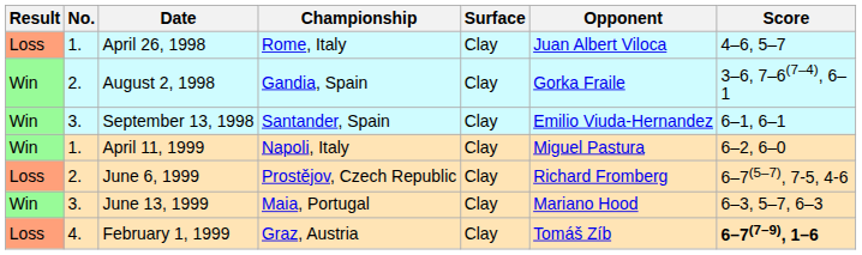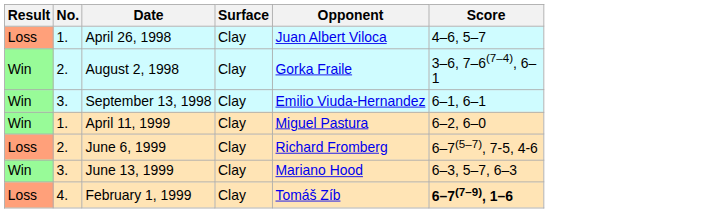 <table class="sortable wikitable">
 <tr>
 <th style="width:40px">Result</th>
 <th>No.</th>
 <th>Date</th>
-<th>Championship</th>
 <th>Surface</th>
 <th>Opponent</th>
 <th style="width:125px" class="unsortable">Score</th>
 </tr>
 <tr bgcolor="CFFCFF">
 <td style="background:#ffa07a;">Loss</td>
 <td>1.</td>
 <td>April 26, 1998</td>
-<td><a href='#'>Rome</a>, Italy</td>
 <td>Clay</td>
 <td> <a href='#'>Juan Albert Viloca</a></td>
 <td>4–6, 5–7</td>
 </tr>
 <tr bgcolor="CFFCFF">
 <td style="background:#98fb98;">Win</td>
 <td>2.</td>
 <td>August 2, 1998</td>
-<td><a href='#'>Gandia</a>, Spain</td>
 <td>Clay</td>
 <td> <a href='#'>Gorka Fraile</a></td>
 <td>3–6, 7–6<sup>(7–4)</sup>, 6–1</td>
 </tr>
 <tr bgcolor="CFFCFF">
 <td style="background:#98fb98;">Win</td>
 <td>3.</td>
 <td>September 13, 1998</td>
-<td><a href='#'>Santander</a>, Spain</td>
 <td>Clay</td>
 <td> <a href='#'>Emilio Viuda-Hernandez</a></td>
 <td>6–1, 6–1</td>
 </tr>
 <tr bgcolor=moccasin>
 <td style="background:#98fb98;">Win</td>
 <td>1.</td>
 <td>April 11, 1999</td>
-<td><a href='#'>Napoli</a>, Italy</td>
 <td>Clay</td>
 <td> <a href='#'>Miguel Pastura</a></td>
 <td>6–2, 6–0</td>
 </tr>
 <tr bgcolor=moccasin>
 <td style="background:#ffa07a;">Loss</td>
 <td>2.</td>
 <td>June 6, 1999</td>
-<td><a href='#'>Prostějov</a>, Czech Republic</td>
 <td>Clay</td>
 <td> <a href='#'>Richard Fromberg</a></td>
 <td>6–7<sup>(5–7)</sup>, 7-5, 4-6</td>
 </tr>
 <tr bgcolor=moccasin>
 <td style="background:#98fb98;">Win</td>
 <td>3.</td>
 <td>June 13, 1999</td>
-<td><a href='#'>Maia</a>, Portugal</td>
 <td>Clay</td>
 <td> <a href='#'>Mariano Hood</a></td>
 <td>6–3, 5–7, 6–3</td>
 </tr>
 <tr bgcolor=moccasin>
 <td style="background:#ffa07a;">Loss</td>
 <td>4.</td>
 <td>February 1, 1999</td>
-<td><a href='#'>Graz</a>, Austria</td>
 <td>Clay</td>
 <td> <a href='#'>Tomáš Zíb</a></td>
 <td><strong>6–7<sup>(7–9)</sup>, 1–6</strong></td>
 </tr>
 </table>
